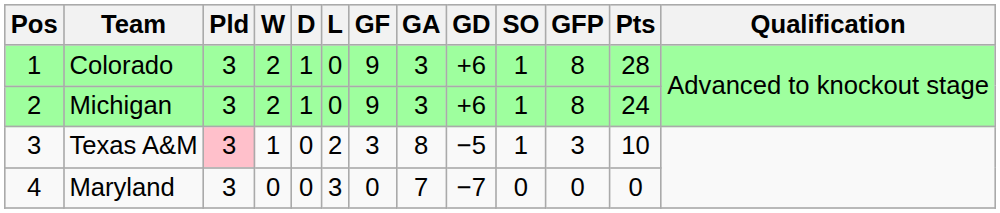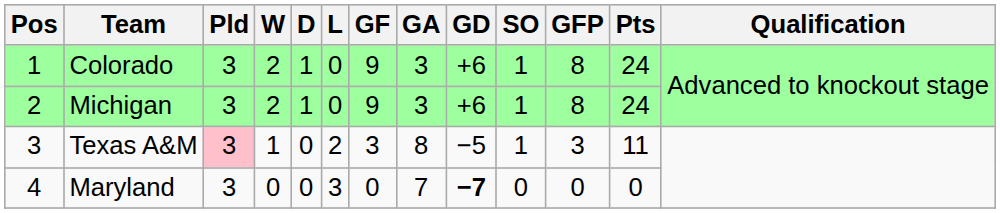 <table class="wikitable" style="text-align:center">
 <tr>
 <th>Pos</th>
 <th>Team</th>
 <th>Pld</th>
 <th>W</th>
 <th>D</th>
 <th>L</th>
 <th>GF</th>
 <th>GA</th>
 <th>GD</th>
 <th>SO</th>
 <th>GFP</th>
 <th>Pts</th>
 <th>Qualification</th>
 </tr>
 <tr bgcolor="#9eff9e">
 <td>1</td>
 <td style="text-align:left">Colorado</td>
 <td>3</td>
 <td>2</td>
 <td>1</td>
 <td>0</td>
 <td>9</td>
 <td>3</td>
 <td>+6</td>
 <td>1</td>
 <td>8</td>
-<td>28</td>
+<td>24</td>
 <td rowspan="2">Advanced to knockout stage</td>
 </tr>
 <tr bgcolor="#9eff9e">
 <td>2</td>
 <td style="text-align:left">Michigan</td>
 <td>3</td>
 <td>2</td>
 <td>1</td>
 <td>0</td>
 <td>9</td>
 <td>3</td>
 <td>+6</td>
 <td>1</td>
 <td>8</td>
 <td>24</td>
 </tr>
 <tr>
 <td>3</td>
 <td style="text-align:left">Texas A&M</td>
 <td style="background: pink;">3</td>
 <td>1</td>
 <td>0</td>
 <td>2</td>
 <td>3</td>
 <td>8</td>
 <td>−5</td>
 <td>1</td>
 <td>3</td>
-<td>10</td>
+<td>11</td>
 <td rowspan="2"></td>
 </tr>
 <tr>
 <td>4</td>
 <td style="text-align:left">Maryland</td>
 <td>3</td>
 <td>0</td>
 <td>0</td>
 <td>3</td>
 <td>0</td>
 <td>7</td>
-<td>−7</td>
+<td><strong>−7</strong></td>
 <td>0</td>
 <td>0</td>
 <td>0</td>
 </tr>
 </table>
